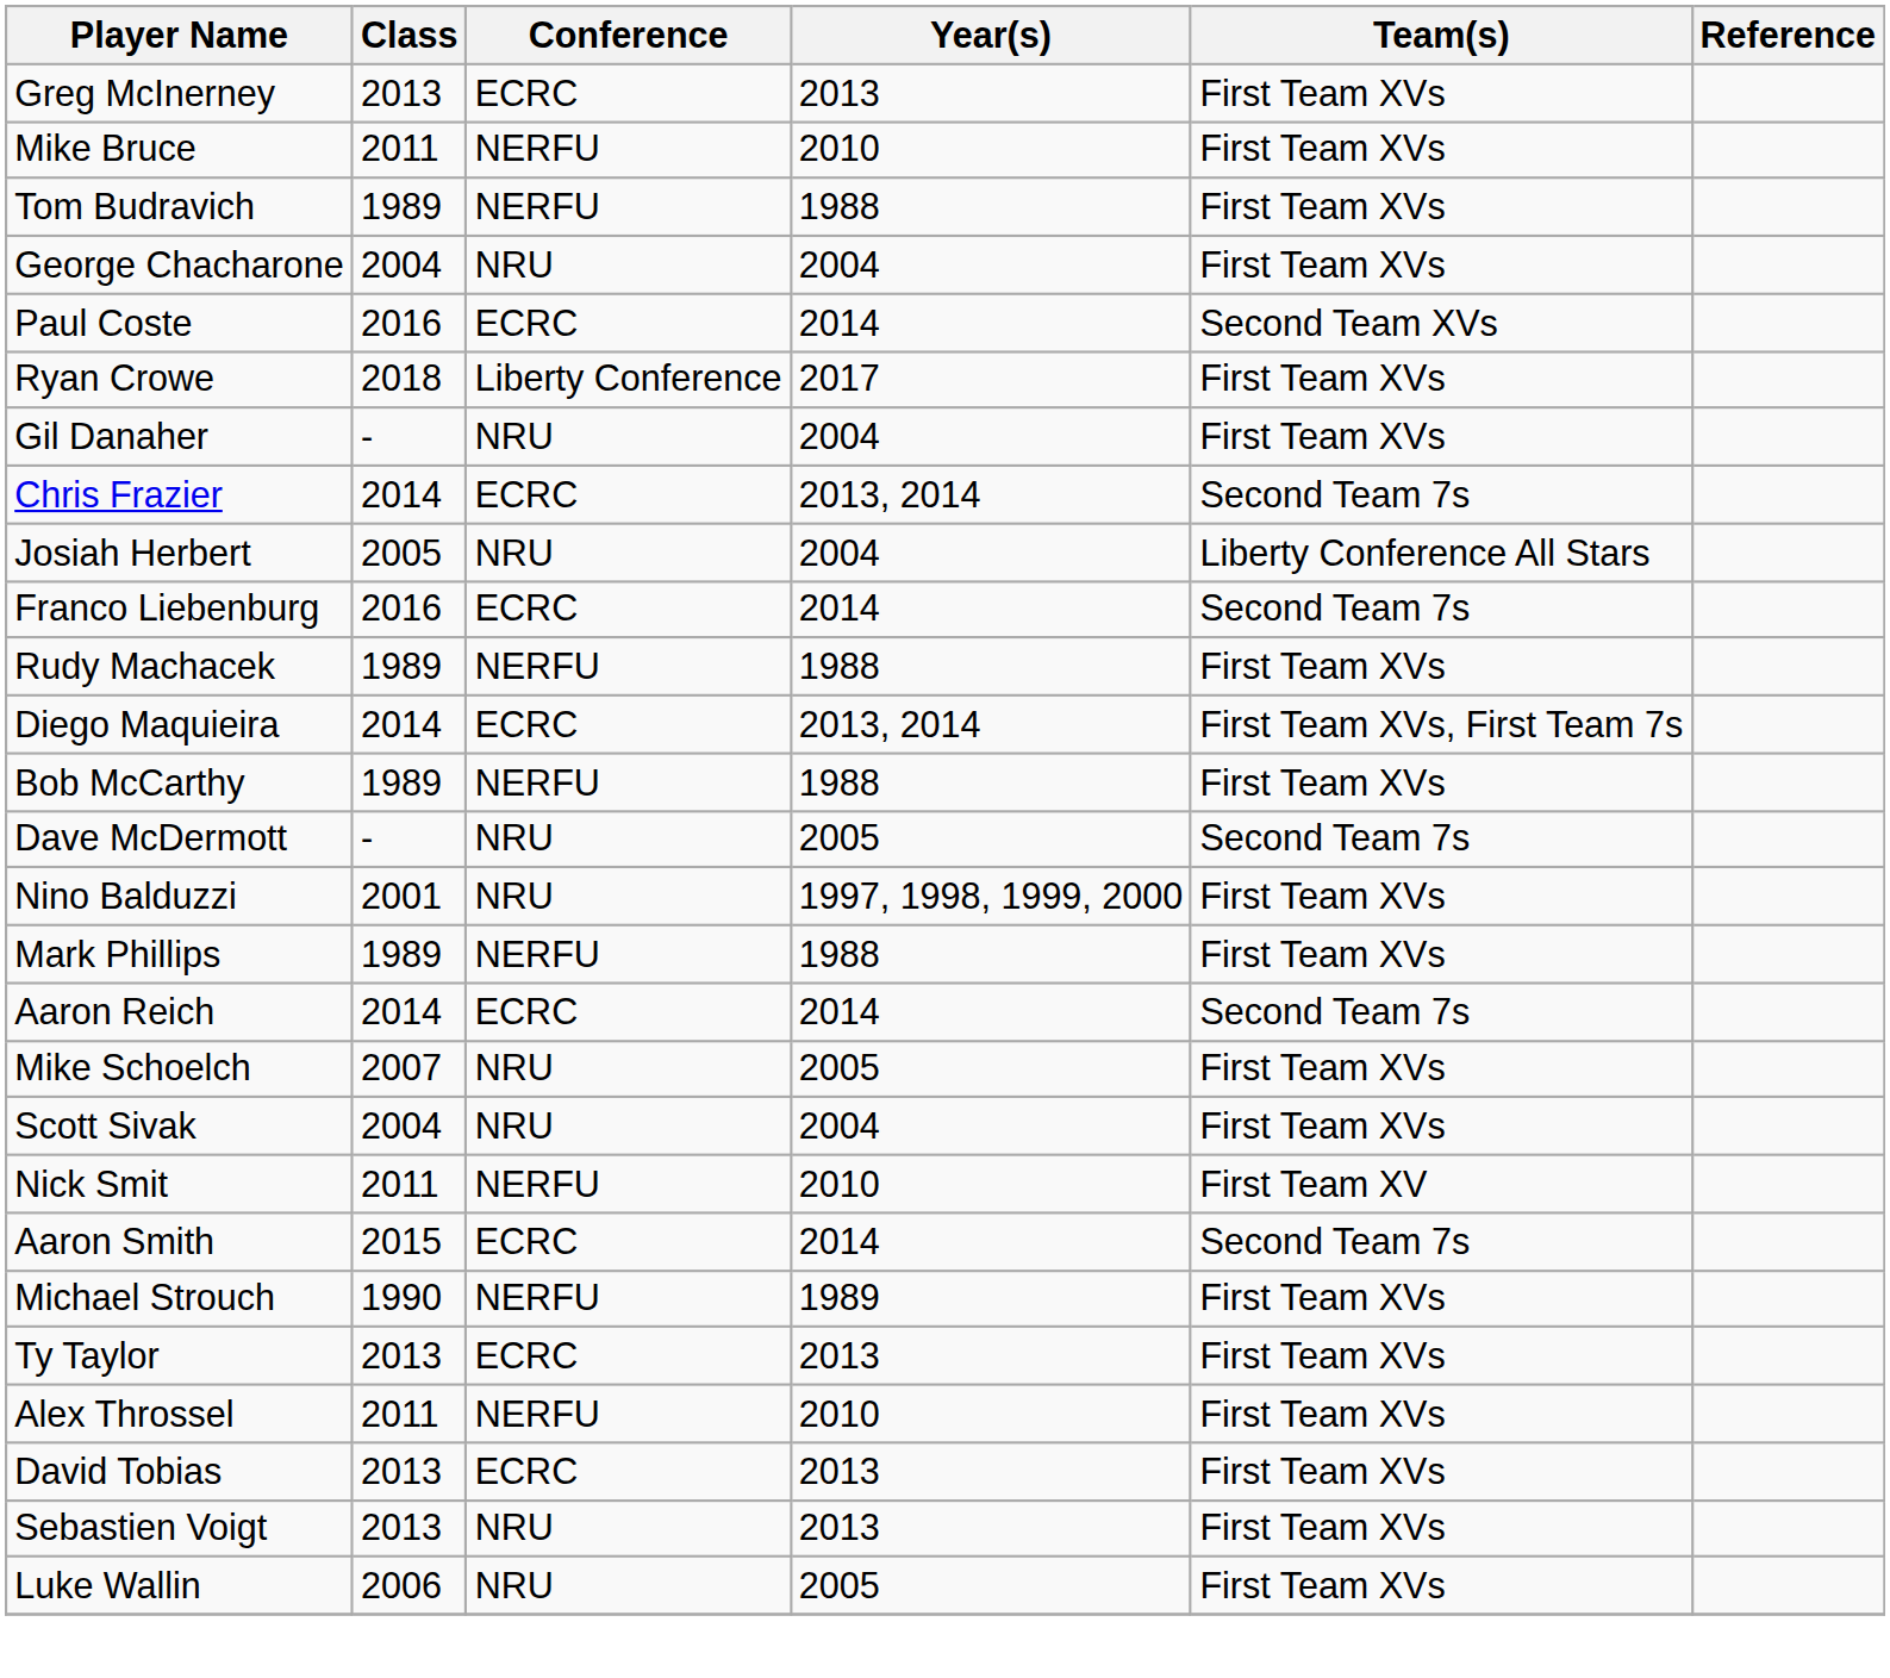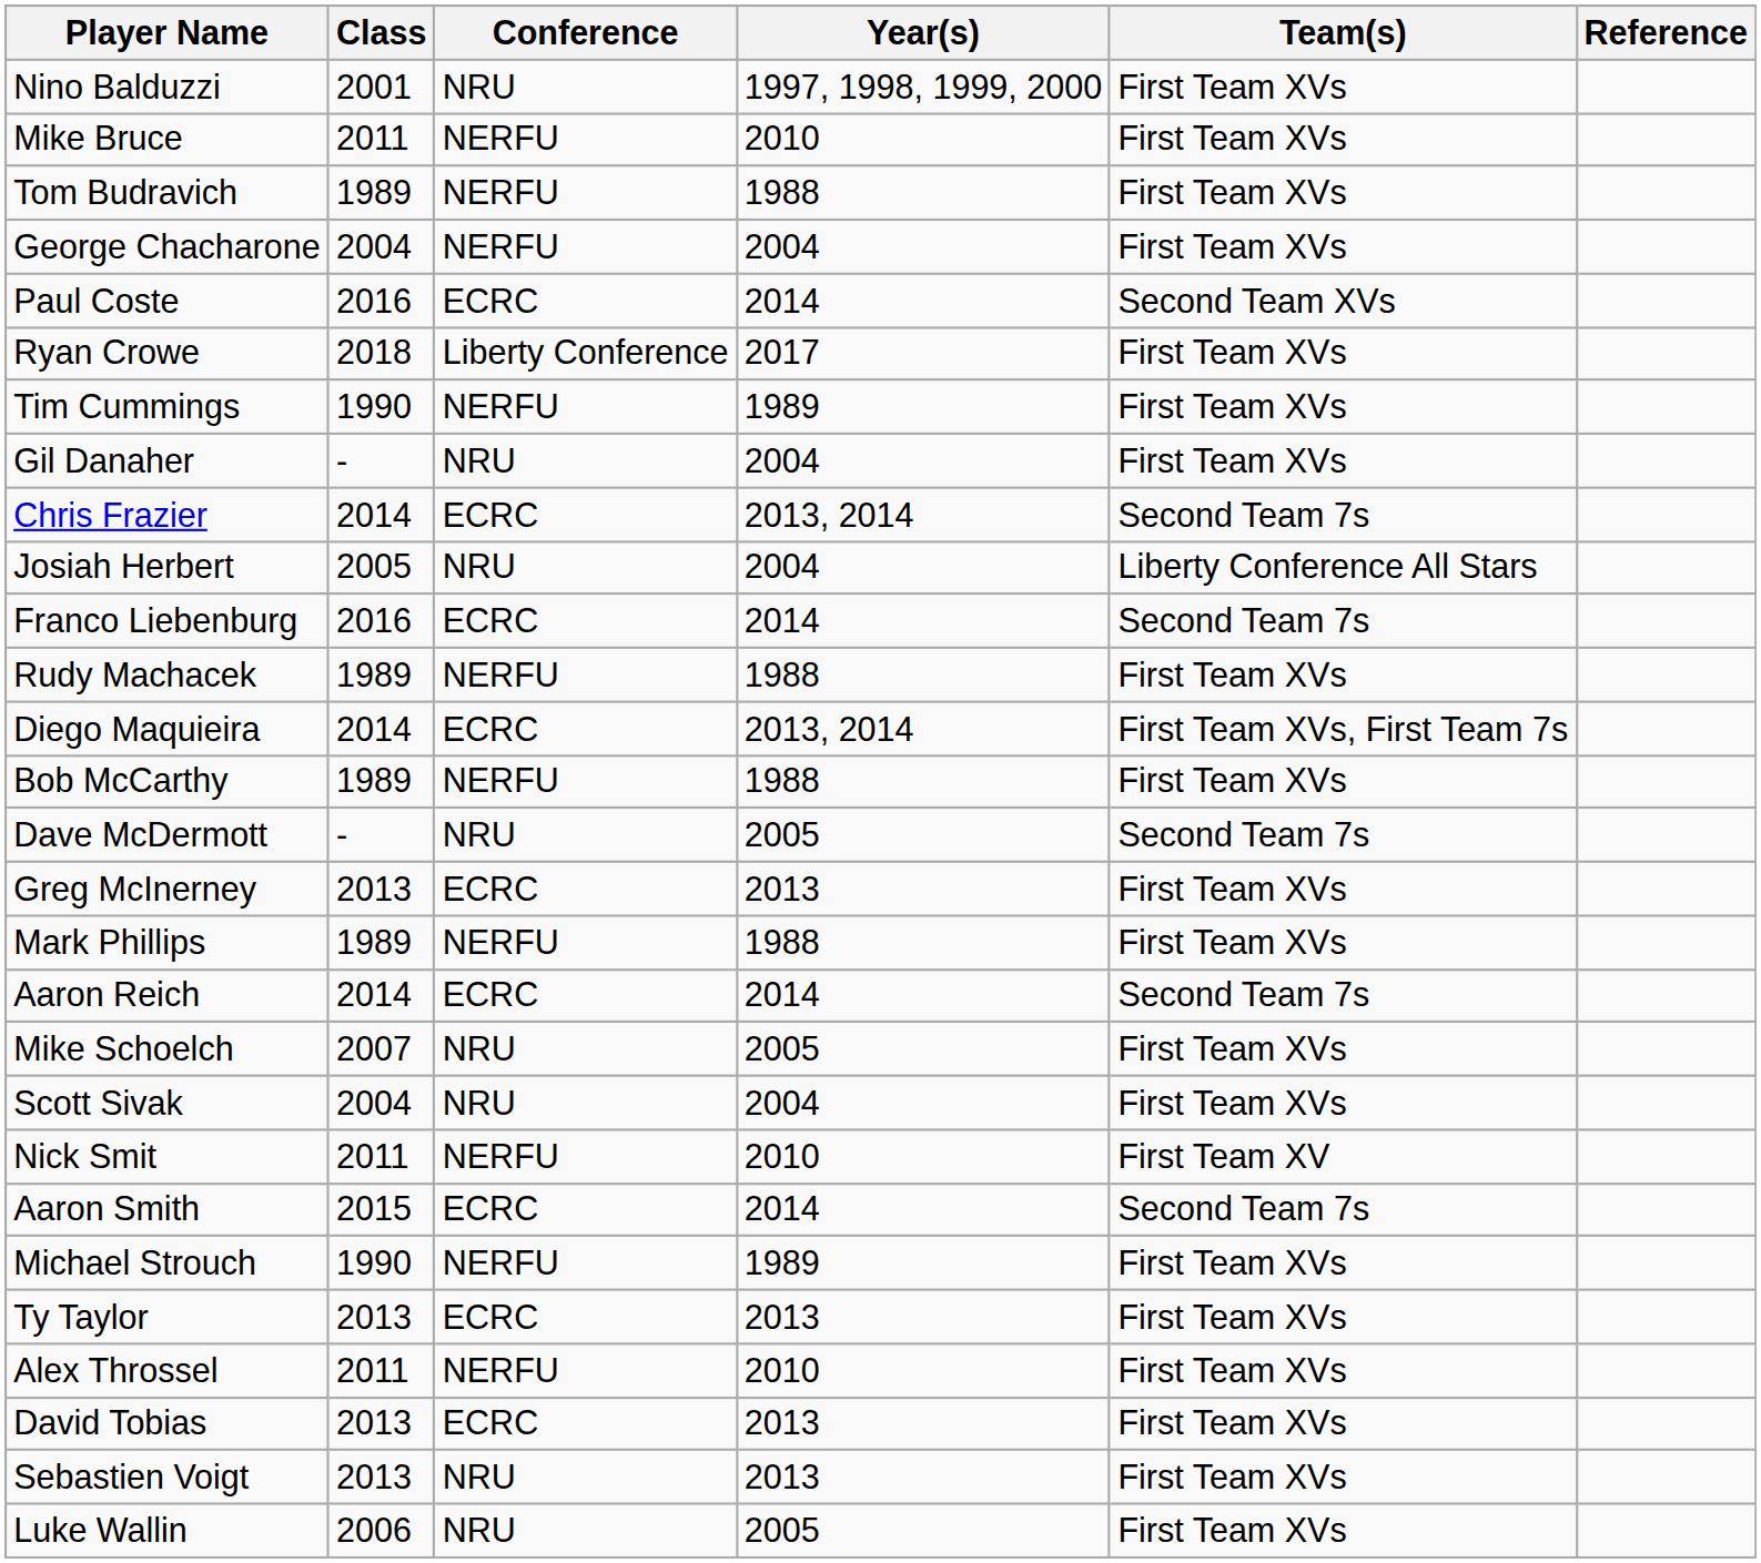 <table class="wikitable sortable" width="100%" style="font-size:90%; white-space: nowrap;">
 <tr>
 <th>Player Name</th>
 <th>Class</th>
 <th>Conference</th>
 <th>Year(s)</th>
 <th>Team(s)</th>
 <th>Reference</th>
 </tr>
 <tr>
-<td>Greg McInerney</td>
-<td>2013</td>
-<td>ECRC</td>
-<td>2013</td>
+<td>Nino Balduzzi</td>
+<td>2001</td>
+<td>NRU</td>
+<td>1997, 1998, 1999, 2000</td>
 <td>First Team XVs</td>
 <td></td>
 </tr>
 <tr>
 <td>Mike Bruce</td>
 <td>2011</td>
 <td>NERFU</td>
 <td>2010</td>
 <td>First Team XVs</td>
 <td></td>
 </tr>
 <tr>
 <td>Tom Budravich</td>
 <td>1989</td>
 <td>NERFU</td>
 <td>1988</td>
 <td>First Team XVs</td>
 <td></td>
 </tr>
 <tr>
 <td>George Chacharone</td>
 <td>2004</td>
-<td>NRU</td>
+<td>NERFU</td>
 <td>2004</td>
 <td>First Team XVs</td>
 <td></td>
 </tr>
 <tr>
 <td>Paul Coste</td>
 <td>2016</td>
 <td>ECRC</td>
 <td>2014</td>
 <td>Second Team XVs</td>
 <td></td>
 </tr>
 <tr>
 <td>Ryan Crowe</td>
 <td>2018</td>
 <td>Liberty Conference</td>
 <td>2017</td>
+<td>First Team XVs</td>
+<td></td>
+</tr>
+<tr>
+<td>Tim Cummings</td>
+<td>1990</td>
+<td>NERFU</td>
+<td>1989</td>
 <td>First Team XVs</td>
 <td></td>
 </tr>
 <tr>
 <td>Gil Danaher</td>
 <td>-</td>
 <td>NRU</td>
 <td>2004</td>
 <td>First Team XVs</td>
 <td></td>
 </tr>
 <tr>
 <td><a href='#'>Chris Frazier</a></td>
 <td>2014</td>
 <td>ECRC</td>
 <td>2013, 2014</td>
 <td>Second Team 7s</td>
 <td></td>
 </tr>
 <tr>
 <td>Josiah Herbert</td>
 <td>2005</td>
 <td>NRU</td>
 <td>2004</td>
 <td>Liberty Conference All Stars</td>
 <td></td>
 </tr>
 <tr>
 <td>Franco Liebenburg</td>
 <td>2016</td>
 <td>ECRC</td>
 <td>2014</td>
 <td>Second Team 7s</td>
 <td></td>
 </tr>
 <tr>
 <td>Rudy Machacek</td>
 <td>1989</td>
 <td>NERFU</td>
 <td>1988</td>
 <td>First Team XVs</td>
 <td></td>
 </tr>
 <tr>
 <td>Diego Maquieira</td>
 <td>2014</td>
 <td>ECRC</td>
 <td>2013, 2014</td>
 <td>First Team XVs, First Team 7s</td>
 <td></td>
 </tr>
 <tr>
 <td>Bob McCarthy</td>
 <td>1989</td>
 <td>NERFU</td>
 <td>1988</td>
 <td>First Team XVs</td>
 <td></td>
 </tr>
 <tr>
 <td>Dave McDermott</td>
 <td>-</td>
 <td>NRU</td>
 <td>2005</td>
 <td>Second Team 7s</td>
 <td></td>
 </tr>
 <tr>
-<td>Nino Balduzzi</td>
-<td>2001</td>
-<td>NRU</td>
-<td>1997, 1998, 1999, 2000</td>
+<td>Greg McInerney</td>
+<td>2013</td>
+<td>ECRC</td>
+<td>2013</td>
 <td>First Team XVs</td>
 <td></td>
 </tr>
 <tr>
 <td>Mark Phillips</td>
 <td>1989</td>
 <td>NERFU</td>
 <td>1988</td>
 <td>First Team XVs</td>
 <td></td>
 </tr>
 <tr>
 <td>Aaron Reich</td>
 <td>2014</td>
 <td>ECRC</td>
 <td>2014</td>
 <td>Second Team 7s</td>
 <td></td>
 </tr>
 <tr>
 <td>Mike Schoelch</td>
 <td>2007</td>
 <td>NRU</td>
 <td>2005</td>
 <td>First Team XVs</td>
 <td></td>
 </tr>
 <tr>
 <td>Scott Sivak</td>
 <td>2004</td>
 <td>NRU</td>
 <td>2004</td>
 <td>First Team XVs</td>
 <td></td>
 </tr>
 <tr>
 <td>Nick Smit</td>
 <td>2011</td>
 <td>NERFU</td>
 <td>2010</td>
 <td>First Team XV</td>
 <td></td>
 </tr>
 <tr>
 <td>Aaron Smith</td>
 <td>2015</td>
 <td>ECRC</td>
 <td>2014</td>
 <td>Second Team 7s</td>
 <td></td>
 </tr>
 <tr>
 <td>Michael Strouch</td>
 <td>1990</td>
 <td>NERFU</td>
 <td>1989</td>
 <td>First Team XVs</td>
 <td></td>
 </tr>
 <tr>
 <td>Ty Taylor</td>
 <td>2013</td>
 <td>ECRC</td>
 <td>2013</td>
 <td>First Team XVs</td>
 <td></td>
 </tr>
 <tr>
 <td>Alex Throssel</td>
 <td>2011</td>
 <td>NERFU</td>
 <td>2010</td>
 <td>First Team XVs</td>
 <td></td>
 </tr>
 <tr>
 <td>David Tobias</td>
 <td>2013</td>
 <td>ECRC</td>
 <td>2013</td>
 <td>First Team XVs</td>
 <td></td>
 </tr>
 <tr>
 <td>Sebastien Voigt</td>
 <td>2013</td>
 <td>NRU</td>
 <td>2013</td>
 <td>First Team XVs</td>
 <td></td>
 </tr>
 <tr>
 <td>Luke Wallin</td>
 <td>2006</td>
 <td>NRU</td>
 <td>2005</td>
 <td>First Team XVs</td>
 <td></td>
 </tr>
 <tr>
 </tr>
 </table>
